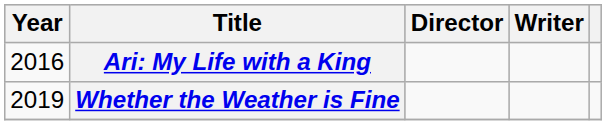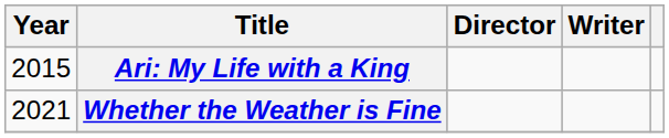 <table class="wikitable plainrowheaders sortable">
 <tr style="background:#ccc; text-align:center;">
 <th scope="col">Year</th>
 <th scope="col">Title</th>
 <th scope="col">Director</th>
 <th scope="col">Writer</th>
 <th scope="col" class="unsortable"></th>
 </tr>
 <tr>
-<td>2016</td>
+<td>2015</td>
 <th scope=row><em><a href='#'>Ari: My Life with a King</a></em></th>
 <td></td>
 <td></td>
 <td style="text-align:center;"></td>
 </tr>
 <tr>
-<td>2019</td>
+<td>2021</td>
 <th scope=row><em><a href='#'>Whether the Weather is Fine</a></em></th>
 <td></td>
 <td></td>
 <td style="text-align:center;"></td>
 </tr>
 <tr>
 </tr>
 </table>
